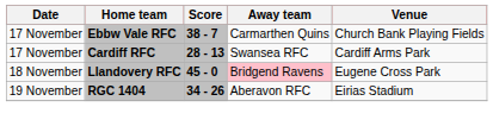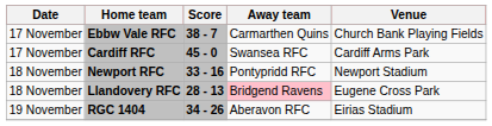 <table class="wikitable" style="margin:0.5em auto; font-size:95%">
 <tr bgcolor="#E00000">
 <th>Date</th>
 <th>Home team</th>
 <th>Score</th>
 <th>Away team</th>
 <th>Venue</th>
 </tr>
 <tr>
 <td>17 November</td>
 <td bgcolor="silver"><strong>Ebbw Vale RFC</strong></td>
 <td bgcolor="silver"><strong>38 - 7</strong></td>
 <td>Carmarthen Quins</td>
 <td>Church Bank Playing Fields</td>
 </tr>
 <tr>
 <td>17 November</td>
 <td bgcolor="silver"><strong>Cardiff RFC</strong></td>
-<td bgcolor="silver"><strong>28 - 13</strong></td>
+<td bgcolor="silver"><strong>45 - 0</strong></td>
 <td>Swansea RFC</td>
 <td>Cardiff Arms Park</td>
 </tr>
 <tr>
 <td>18 November</td>
+<td bgcolor="silver"><strong>Newport RFC</strong></td>
+<td bgcolor="silver"><strong>33 - 16</strong></td>
+<td>Pontypridd RFC</td>
+<td>Newport Stadium</td>
+</tr>
+<tr>
+<td>18 November</td>
 <td bgcolor="silver"><strong>Llandovery RFC</strong></td>
-<td bgcolor="silver"><strong>45 - 0</strong></td>
+<td bgcolor="silver"><strong>28 - 13</strong></td>
 <td style="background: pink;">Bridgend Ravens</td>
 <td>Eugene Cross Park</td>
 </tr>
 <tr>
 <td>19 November</td>
 <td bgcolor="silver"><strong>RGC 1404</strong></td>
 <td bgcolor="silver"><strong>34 - 26</strong></td>
 <td>Aberavon RFC</td>
 <td>Eirias Stadium</td>
 </tr>
 <tr>
 </tr>
 </table>
